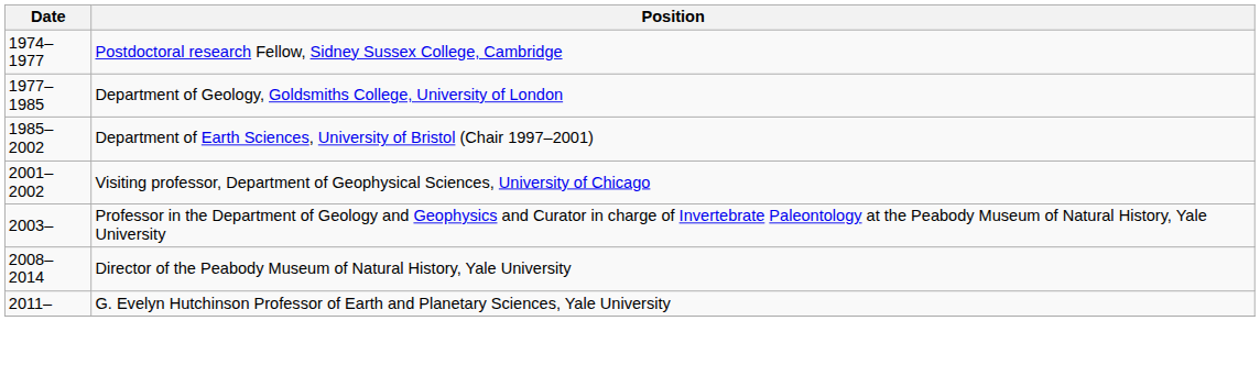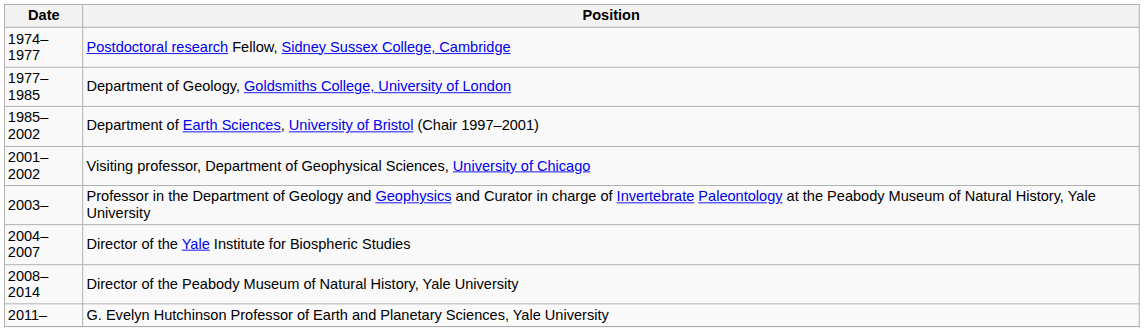 <table class=wikitable>
 <tr>
 <th>Date</th>
 <th>Position</th>
 </tr>
 <tr>
 <td>1974–1977</td>
 <td><a href='#'>Postdoctoral research</a> Fellow, <a href='#'>Sidney Sussex College, Cambridge</a></td>
 </tr>
 <tr>
 <td>1977–1985</td>
 <td>Department of Geology, <a href='#'>Goldsmiths College, University of London</a></td>
 </tr>
 <tr>
 <td>1985–2002</td>
 <td>Department of <a href='#'>Earth Sciences</a>, <a href='#'>University of Bristol</a> (Chair 1997–2001)</td>
 </tr>
 <tr>
 <td>2001–2002</td>
 <td>Visiting professor, Department of Geophysical Sciences, <a href='#'>University of Chicago</a></td>
 </tr>
 <tr>
 <td>2003–</td>
 <td>Professor in the Department of Geology and <a href='#'>Geophysics</a> and Curator in charge of <a href='#'>Invertebrate</a> <a href='#'>Paleontology</a> at the Peabody Museum of Natural History, Yale University</td>
 </tr>
 <tr>
+<td>2004–2007</td>
+<td>Director of the <a href='#'>Yale</a> Institute for Biospheric Studies</td>
+</tr>
+<tr>
 <td>2008–2014</td>
 <td>Director of the Peabody Museum of Natural History, Yale University</td>
 </tr>
 <tr>
 <td>2011–</td>
 <td>G. Evelyn Hutchinson Professor of Earth and Planetary Sciences, Yale University</td>
 </tr>
 <tr>
 </tr>
 </table>
